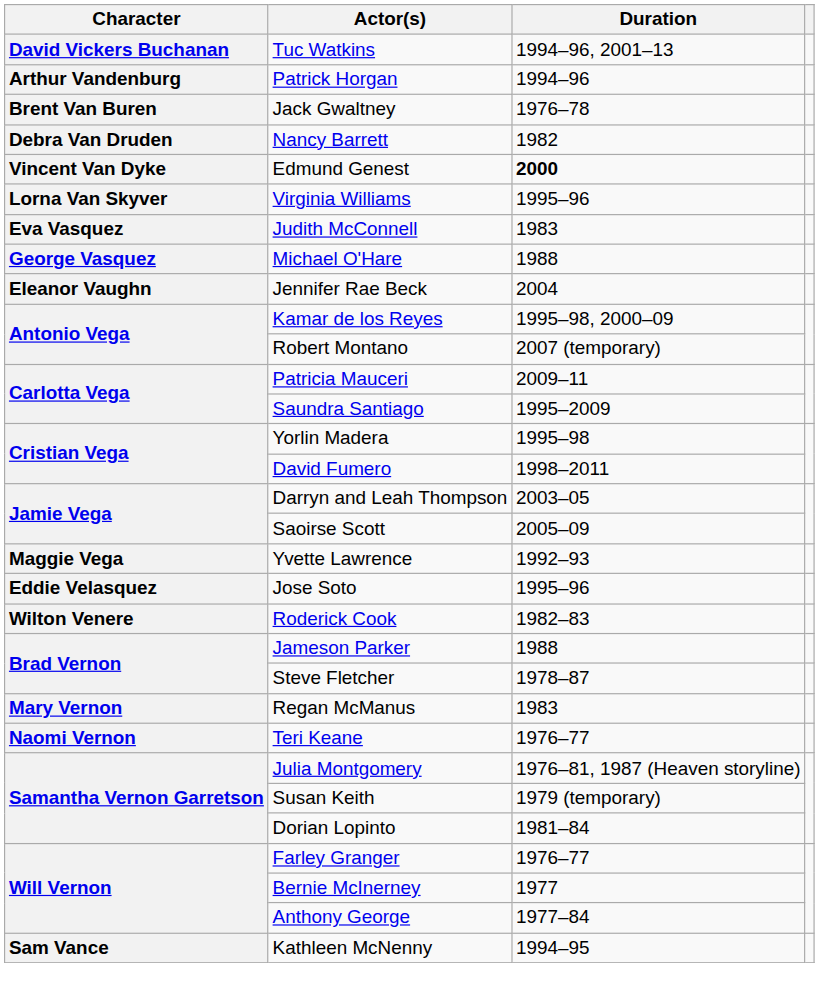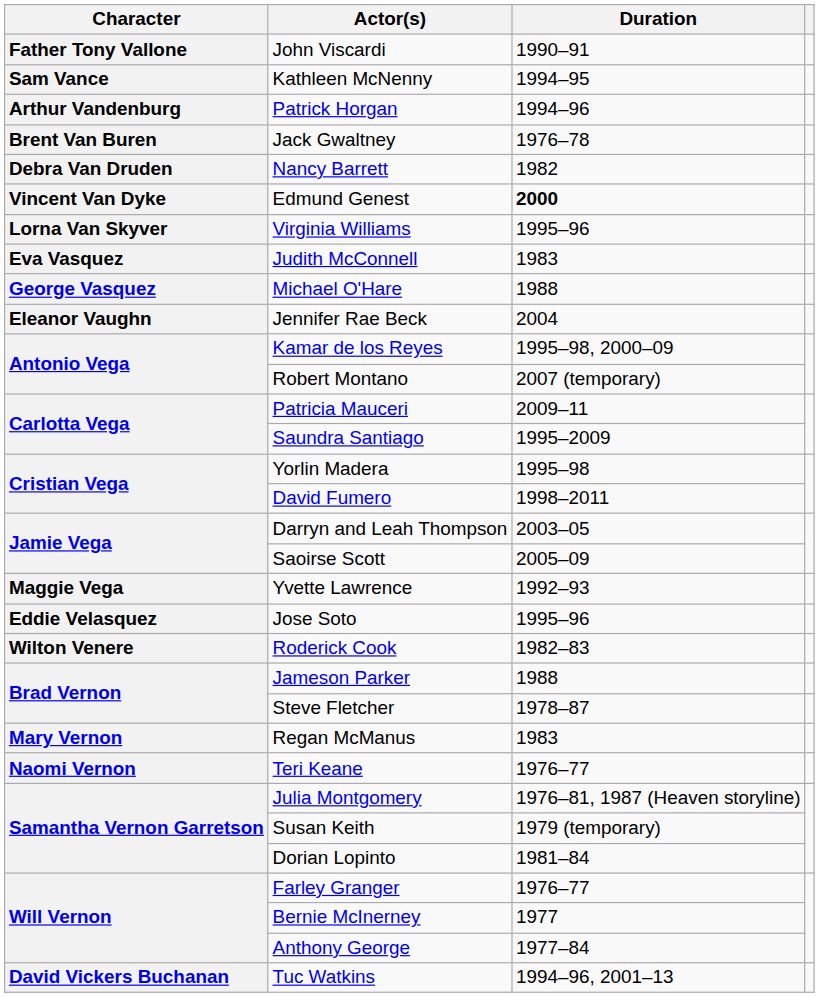 <table class="wikitable unsortable">
 <tr>
 <th scope=col>Character</th>
 <th scope=col>Actor(s)</th>
 <th scope=col>Duration</th>
 <th scope=col></th>
 </tr>
 <tr>
-<th scope=row style=text-align:left><a href='#'>David Vickers Buchanan</a></th>
-<td><a href='#'>Tuc Watkins</a></td>
-<td>1994–96, 2001–13</td>
+<th scope=row style=text-align:left>Father Tony Vallone</th>
+<td>John Viscardi</td>
+<td>1990–91</td>
+<td></td>
+</tr>
+<tr>
+<th scope=row style=text-align:left>Sam Vance</th>
+<td>Kathleen McNenny</td>
+<td>1994–95</td>
 <td></td>
 </tr>
 <tr>
 <th scope=row style=text-align:left>Arthur Vandenburg</th>
 <td><a href='#'>Patrick Horgan</a></td>
 <td>1994–96</td>
 <td></td>
 </tr>
 <tr>
 <th scope=row style=text-align:left>Brent Van Buren</th>
 <td>Jack Gwaltney</td>
 <td>1976–78</td>
 <td></td>
 </tr>
 <tr>
 <th scope=row style=text-align:left>Debra Van Druden</th>
 <td><a href='#'>Nancy Barrett</a></td>
 <td>1982</td>
 <td></td>
 </tr>
 <tr>
 <th scope=row style=text-align:left>Vincent Van Dyke</th>
 <td>Edmund Genest</td>
 <td><strong>2000</strong></td>
 <td></td>
 </tr>
 <tr>
 <th scope=row style=text-align:left>Lorna Van Skyver</th>
 <td><a href='#'>Virginia Williams</a></td>
 <td>1995–96</td>
 <td></td>
 </tr>
 <tr>
 <th scope=row style=text-align:left>Eva Vasquez</th>
 <td><a href='#'>Judith McConnell</a></td>
 <td>1983</td>
 <td></td>
 </tr>
 <tr>
 <th scope=row style=text-align:left><a href='#'>George Vasquez</a></th>
 <td><a href='#'>Michael O'Hare</a></td>
 <td>1988</td>
 <td></td>
 </tr>
 <tr>
 <th scope=row style=text-align:left>Eleanor Vaughn</th>
 <td>Jennifer Rae Beck</td>
 <td>2004</td>
 <td></td>
 </tr>
 <tr>
 <th scope=row style=text-align:left rowspan="2"><a href='#'>Antonio Vega</a></th>
 <td><a href='#'>Kamar de los Reyes</a></td>
 <td>1995–98, 2000–09</td>
 <td rowspan="2"></td>
 </tr>
 <tr>
 <td>Robert Montano</td>
 <td>2007 (temporary)</td>
 </tr>
 <tr>
 <th scope=row style=text-align:left rowspan="2"><a href='#'>Carlotta Vega</a></th>
 <td><a href='#'>Patricia Mauceri</a></td>
 <td>2009–11</td>
 <td rowspan="2"></td>
 </tr>
 <tr>
 <td><a href='#'>Saundra Santiago</a></td>
 <td>1995–2009</td>
 </tr>
 <tr>
 <th scope=row style=text-align:left rowspan="2"><a href='#'>Cristian Vega</a></th>
 <td>Yorlin Madera</td>
 <td>1995–98</td>
 <td rowspan="2"></td>
 </tr>
 <tr>
 <td><a href='#'>David Fumero</a></td>
 <td>1998–2011</td>
 </tr>
 <tr>
 <th scope=row style=text-align:left rowspan="2"><a href='#'>Jamie Vega</a></th>
 <td>Darryn and Leah Thompson</td>
 <td>2003–05</td>
 <td rowspan="2"></td>
 </tr>
 <tr>
 <td>Saoirse Scott</td>
 <td>2005–09</td>
 </tr>
 <tr>
 <th scope=row style=text-align:left>Maggie Vega</th>
 <td>Yvette Lawrence</td>
 <td>1992–93</td>
 <td></td>
 </tr>
 <tr>
 <th scope=row style=text-align:left>Eddie Velasquez</th>
 <td>Jose Soto</td>
 <td>1995–96</td>
 <td></td>
 </tr>
 <tr>
 <th scope=row style=text-align:left>Wilton Venere</th>
 <td><a href='#'>Roderick Cook</a></td>
 <td>1982–83</td>
 <td></td>
 </tr>
 <tr>
 <th scope=row style=text-align:left rowspan="2"><a href='#'>Brad Vernon</a></th>
 <td><a href='#'>Jameson Parker</a></td>
 <td>1988</td>
 <td></td>
 </tr>
 <tr>
 <td>Steve Fletcher</td>
 <td>1978–87</td>
 <td></td>
 </tr>
 <tr>
 <th scope=row style=text-align:left><a href='#'>Mary Vernon</a></th>
 <td>Regan McManus</td>
 <td>1983</td>
 <td></td>
 </tr>
 <tr>
 <th scope=row style=text-align:left><a href='#'>Naomi Vernon</a></th>
 <td><a href='#'>Teri Keane</a></td>
 <td>1976–77</td>
 <td></td>
 </tr>
 <tr>
 <th scope=row style=text-align:left rowspan="3"><a href='#'>Samantha Vernon Garretson</a></th>
 <td><a href='#'>Julia Montgomery</a></td>
 <td>1976–81, 1987 (Heaven storyline)</td>
 <td rowspan="3"></td>
 </tr>
 <tr>
 <td>Susan Keith</td>
 <td>1979 (temporary)</td>
 </tr>
 <tr>
 <td>Dorian Lopinto</td>
 <td>1981–84</td>
 </tr>
 <tr>
 <th scope=row style=text-align:left rowspan="3"><a href='#'>Will Vernon</a></th>
 <td><a href='#'>Farley Granger</a></td>
 <td>1976–77</td>
 <td rowspan="3"></td>
 </tr>
 <tr>
 <td><a href='#'>Bernie McInerney</a></td>
 <td>1977</td>
 </tr>
 <tr>
 <td><a href='#'>Anthony George</a></td>
 <td>1977–84</td>
 </tr>
 <tr>
-<th scope=row style=text-align:left>Sam Vance</th>
-<td>Kathleen McNenny</td>
-<td>1994–95</td>
+<th scope=row style=text-align:left><a href='#'>David Vickers Buchanan</a></th>
+<td><a href='#'>Tuc Watkins</a></td>
+<td>1994–96, 2001–13</td>
 <td></td>
 </tr>
 </table>
